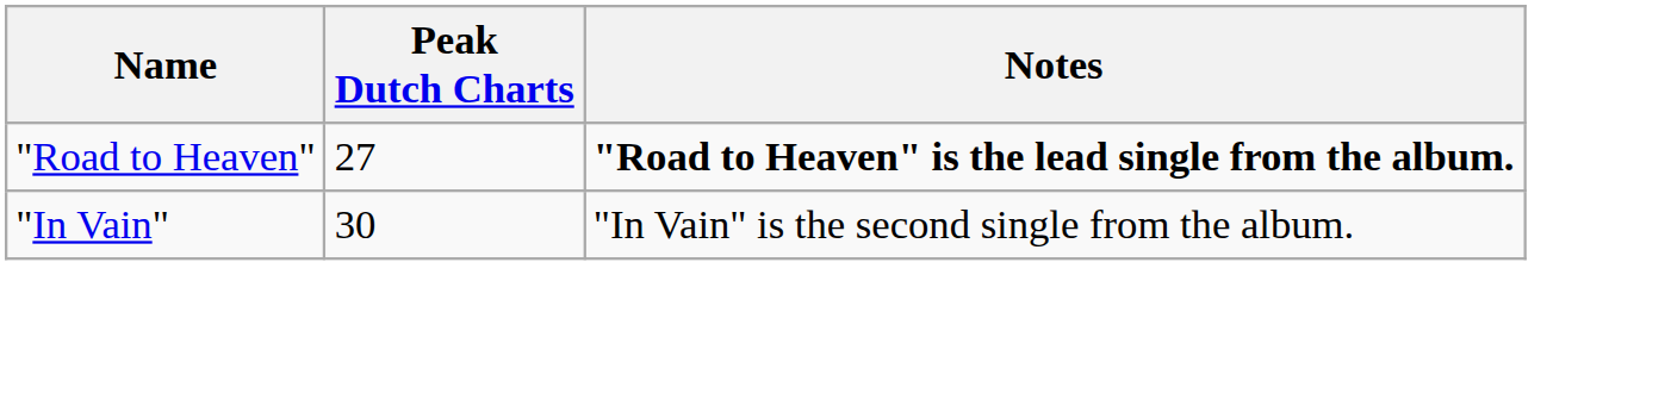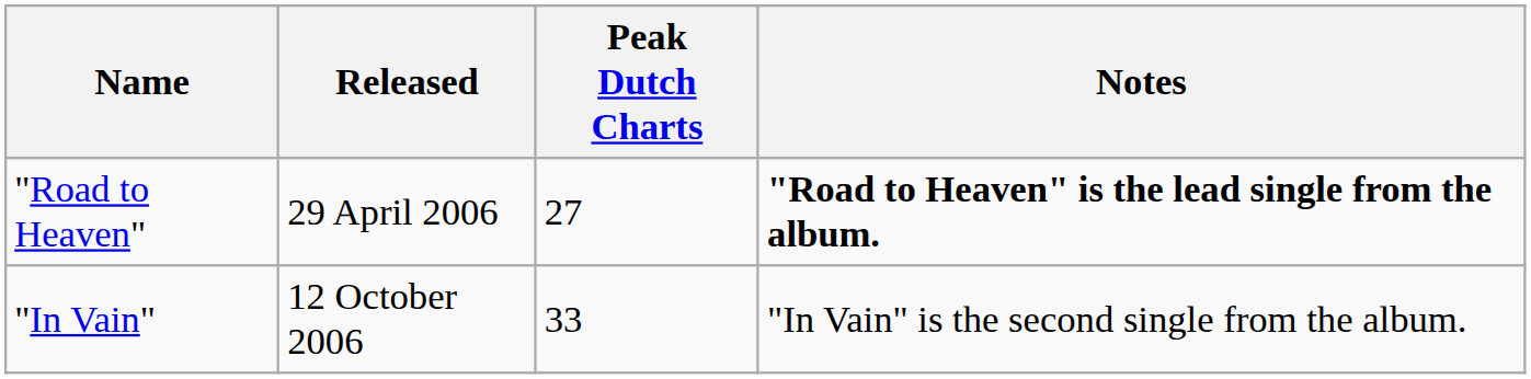 <table class="wikitable" style="font-size:95%">
 <tr>
 <th>Name</th>
+<th>Released</th>
 <th>Peak<br><a href='#'>Dutch Charts</a></th>
 <th>Notes</th>
 </tr>
 <tr>
 <td>"<a href='#'>Road to Heaven</a>"</td>
+<td>29 April 2006</td>
 <td>27</td>
 <td><strong>"Road to Heaven" is the lead single from the album.</strong></td>
 </tr>
 <tr>
 <td>"<a href='#'>In Vain</a>"</td>
-<td>30</td>
+<td>12 October 2006</td>
+<td>33</td>
 <td>"In Vain" is the second single from the album.</td>
 </tr>
 </table>
